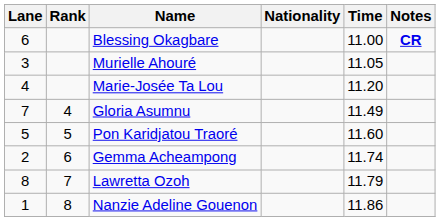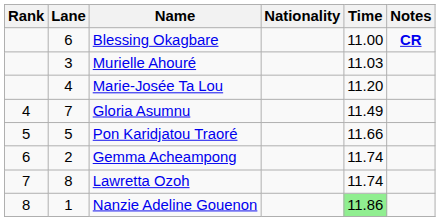 <table class="wikitable sortable" style="text-align:center">
 <tr>
+<th>Rank</th>
 <th>Lane</th>
-<th>Rank</th>
 <th>Name</th>
 <th>Nationality</th>
 <th>Time</th>
 <th>Notes</th>
 </tr>
 <tr>
+<td></td>
 <td>6</td>
-<td></td>
 <td align=left><a href='#'>Blessing Okagbare</a></td>
 <td align=left></td>
 <td>11.00</td>
 <td><strong><a href='#'>CR</a></strong></td>
 </tr>
 <tr>
+<td></td>
 <td>3</td>
-<td></td>
 <td align=left><a href='#'>Murielle Ahouré</a></td>
 <td align=left></td>
-<td>11.05</td>
+<td>11.03</td>
 <td></td>
 </tr>
 <tr>
+<td></td>
 <td>4</td>
-<td></td>
 <td align=left><a href='#'>Marie-Josée Ta Lou</a></td>
 <td align=left></td>
 <td>11.20</td>
 <td></td>
 </tr>
 <tr>
+<td>4</td>
 <td>7</td>
-<td>4</td>
 <td align=left><a href='#'>Gloria Asumnu</a></td>
 <td align=left></td>
 <td>11.49</td>
 <td></td>
 </tr>
 <tr>
 <td>5</td>
 <td>5</td>
 <td align=left><a href='#'>Pon Karidjatou Traoré</a></td>
 <td align=left></td>
-<td>11.60</td>
+<td>11.66</td>
 <td></td>
 </tr>
 <tr>
+<td>6</td>
 <td>2</td>
-<td>6</td>
 <td align=left><a href='#'>Gemma Acheampong</a></td>
 <td align=left></td>
 <td>11.74</td>
 <td></td>
 </tr>
 <tr>
+<td>7</td>
 <td>8</td>
-<td>7</td>
 <td align=left><a href='#'>Lawretta Ozoh</a></td>
 <td align=left></td>
-<td>11.79</td>
+<td>11.74</td>
 <td></td>
 </tr>
 <tr>
+<td>8</td>
 <td>1</td>
-<td>8</td>
 <td align=left><a href='#'>Nanzie Adeline Gouenon</a></td>
 <td align=left></td>
-<td>11.86</td>
+<td style="background: lightgreen;">11.86</td>
 <td></td>
 </tr>
 </table>
